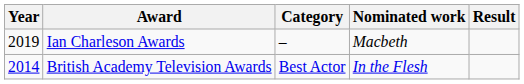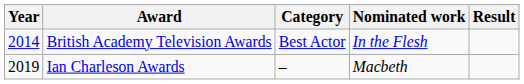 <table class="wikitable sortable plainrowheaders">
 <tr>
 <th>Year</th>
 <th>Award</th>
 <th>Category</th>
 <th>Nominated work</th>
 <th>Result</th>
 </tr>
 <tr>
+<td><a href='#'>2014</a></td>
+<td><a href='#'>British Academy Television Awards</a></td>
+<td><a href='#'>Best Actor</a></td>
+<td><em><a href='#'>In the Flesh</a></em></td>
+<td></td>
+</tr>
+<tr>
 <td>2019</td>
 <td><a href='#'>Ian Charleson Awards</a></td>
 <td>–</td>
 <td><em>Macbeth</em></td>
 <td></td>
 </tr>
-<tr>
-<td><a href='#'>2014</a></td>
-<td><a href='#'>British Academy Television Awards</a></td>
-<td><a href='#'>Best Actor</a></td>
-<td><em><a href='#'>In the Flesh</a></em></td>
-<td></td>
-</tr>
 </table>
